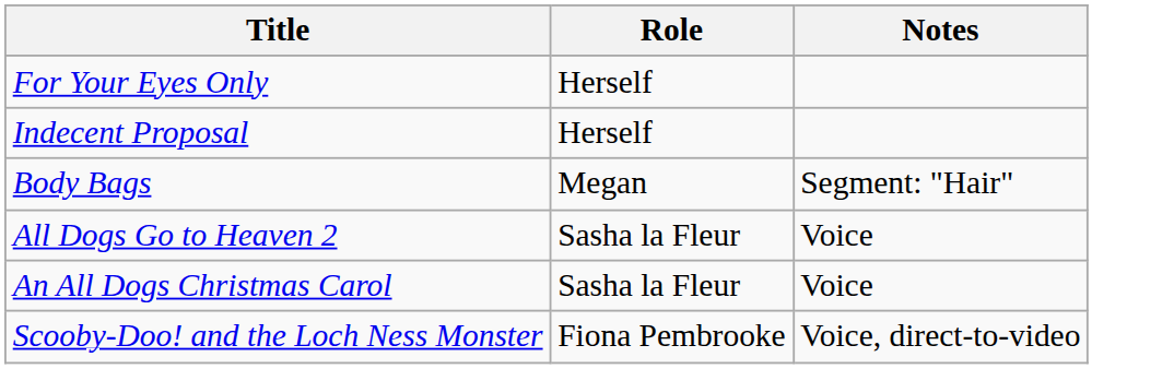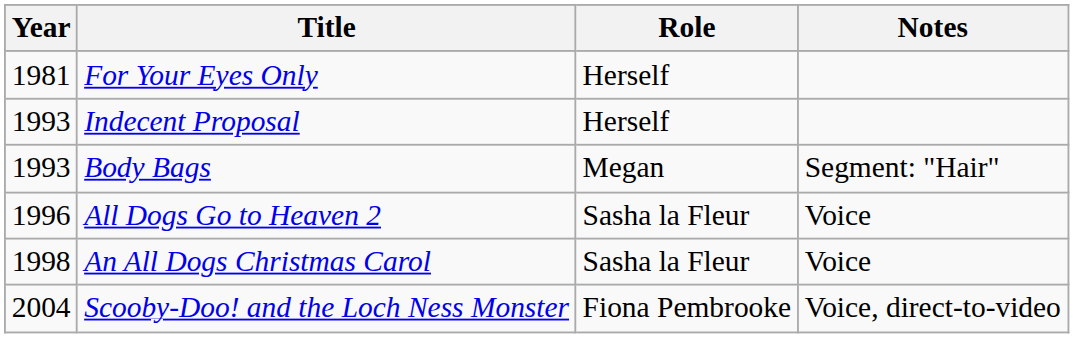 <table class="wikitable sortable">
 <tr>
+<th>Year</th>
 <th>Title</th>
 <th>Role</th>
 <th>Notes</th>
 </tr>
 <tr>
+<td>1981</td>
 <td><em><a href='#'>For Your Eyes Only</a></em></td>
 <td>Herself</td>
 <td></td>
 </tr>
 <tr>
+<td>1993</td>
 <td><em><a href='#'>Indecent Proposal</a></em></td>
 <td>Herself</td>
 <td></td>
 </tr>
 <tr>
+<td>1993</td>
 <td><em><a href='#'>Body Bags</a></em></td>
 <td>Megan</td>
 <td>Segment: "Hair"</td>
 </tr>
 <tr>
+<td>1996</td>
 <td><em><a href='#'>All Dogs Go to Heaven 2</a></em></td>
 <td>Sasha la Fleur</td>
 <td>Voice</td>
 </tr>
 <tr>
+<td>1998</td>
 <td><em><a href='#'>An All Dogs Christmas Carol</a></em></td>
 <td>Sasha la Fleur</td>
 <td>Voice</td>
 </tr>
 <tr>
+<td>2004</td>
 <td><em><a href='#'>Scooby-Doo! and the Loch Ness Monster</a></em></td>
 <td>Fiona Pembrooke</td>
 <td>Voice, direct-to-video</td>
 </tr>
 </table>
